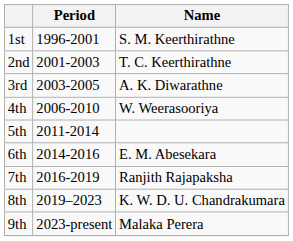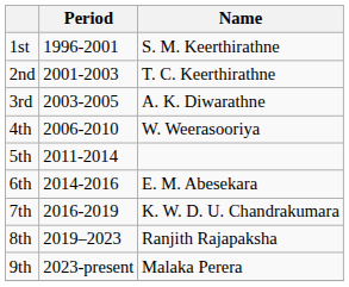 <table class="wikitable">
 <tr>
 <th> </th>
 <th>Period</th>
 <th>Name</th>
 </tr>
 <tr>
 <td>1st</td>
 <td>1996-2001</td>
 <td>S. M. Keerthirathne</td>
 </tr>
 <tr>
 <td>2nd</td>
 <td>2001-2003</td>
 <td>T. C. Keerthirathne</td>
 </tr>
 <tr>
 <td>3rd</td>
 <td>2003-2005</td>
 <td>A. K. Diwarathne</td>
 </tr>
 <tr>
 <td>4th</td>
 <td>2006-2010</td>
 <td>W. Weerasooriya</td>
 </tr>
 <tr>
 <td>5th</td>
 <td>2011-2014</td>
 <td></td>
 </tr>
 <tr>
 <td>6th</td>
 <td>2014-2016</td>
 <td>E. M. Abesekara</td>
 </tr>
 <tr>
 <td>7th</td>
 <td>2016-2019</td>
-<td>Ranjith Rajapaksha</td>
+<td>K. W. D. U. Chandrakumara</td>
 </tr>
 <tr>
 <td>8th</td>
 <td>2019–2023</td>
-<td>K. W. D. U. Chandrakumara</td>
+<td>Ranjith Rajapaksha</td>
 </tr>
 <tr>
 <td>9th</td>
 <td>2023-present</td>
 <td>Malaka Perera</td>
 </tr>
 <tr>
 </tr>
 </table>
